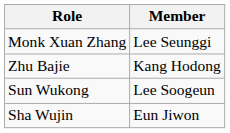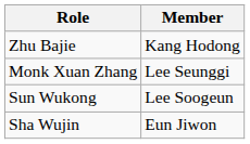 <table class=wikitable mw-collapsible>
 <tr>
 <th>Role</th>
 <th>Member</th>
 </tr>
 <tr>
+<td>Zhu Bajie</td>
+<td>Kang Hodong</td>
+</tr>
+<tr>
 <td>Monk Xuan Zhang</td>
 <td>Lee Seunggi</td>
-</tr>
-<tr>
-<td>Zhu Bajie</td>
-<td>Kang Hodong</td>
 </tr>
 <tr>
 <td>Sun Wukong</td>
 <td>Lee Soogeun</td>
 </tr>
 <tr>
 <td>Sha Wujin</td>
 <td>Eun Jiwon</td>
 </tr>
 </table>
